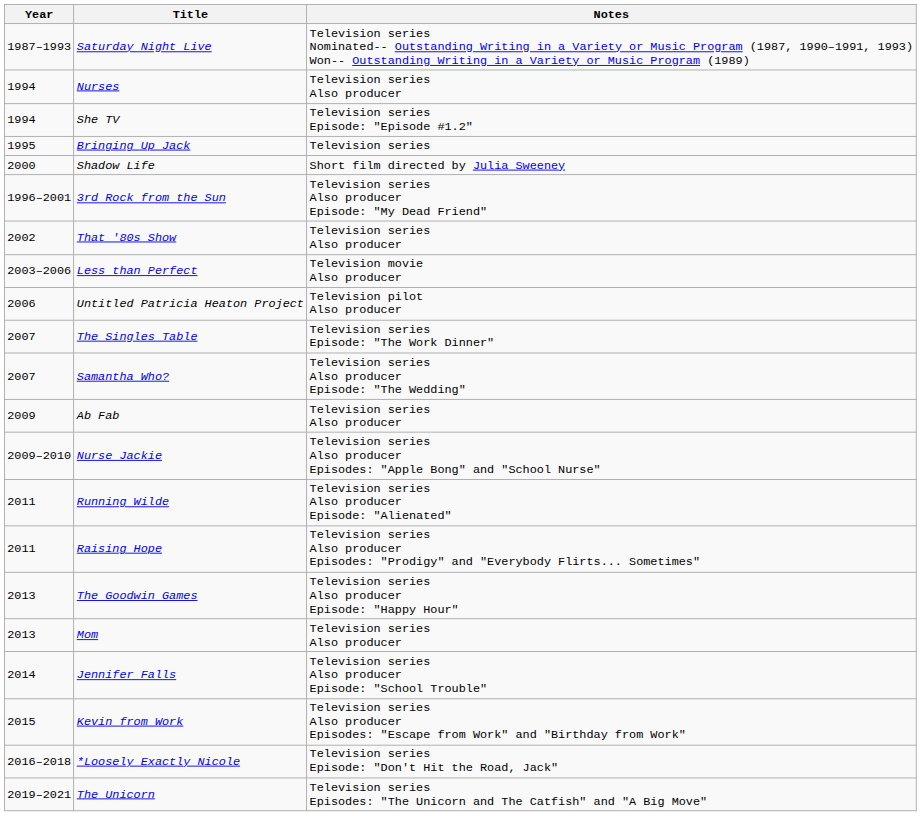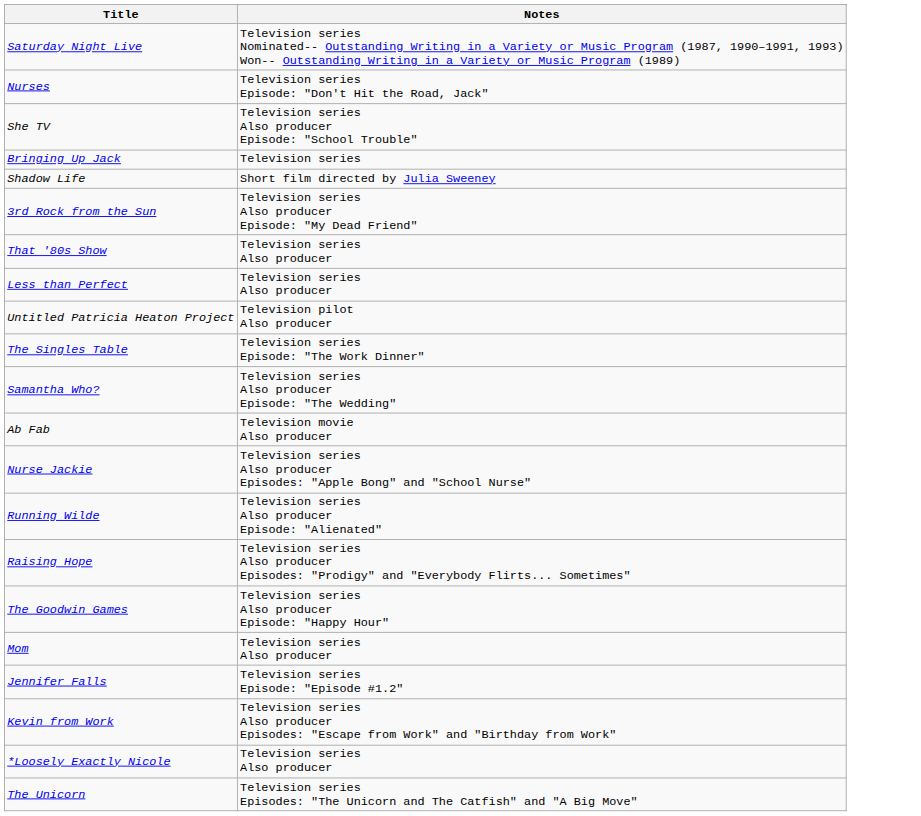 <table class="wikitable">
 <tr>
-<th>Year</th>
 <th>Title</th>
 <th>Notes</th>
 </tr>
 <tr>
-<td>1987–1993</td>
 <td><em><a href='#'>Saturday Night Live</a></em></td>
 <td>Television series<br>Nominated-- <a href='#'>Outstanding Writing in a Variety or Music Program</a> (1987, 1990–1991, 1993)<br>Won-- <a href='#'>Outstanding Writing in a Variety or Music Program</a> (1989)</td>
 </tr>
 <tr>
-<td>1994</td>
 <td><em><a href='#'>Nurses</a></em></td>
-<td>Television series<br>Also producer</td>
+<td>Television series<br>Episode: "Don't Hit the Road, Jack"</td>
 </tr>
 <tr>
-<td>1994</td>
 <td><em>She TV</em></td>
-<td>Television series<br>Episode: "Episode #1.2"</td>
+<td>Television series<br>Also producer<br>Episode:  "School Trouble"</td>
 </tr>
 <tr>
-<td>1995</td>
 <td><em><a href='#'>Bringing Up Jack</a></em></td>
 <td>Television series</td>
 </tr>
 <tr>
-<td>2000</td>
 <td><em>Shadow Life</em></td>
 <td>Short film directed by <a href='#'>Julia Sweeney</a></td>
 </tr>
 <tr>
-<td>1996–2001</td>
 <td><em><a href='#'>3rd Rock from the Sun</a></em></td>
 <td>Television series<br>Also producer<br>Episode: "My Dead Friend"</td>
 </tr>
 <tr>
-<td>2002</td>
 <td><em><a href='#'>That '80s Show</a></em></td>
 <td>Television series<br>Also producer</td>
 </tr>
 <tr>
-<td>2003–2006</td>
 <td><em><a href='#'>Less than Perfect</a></em></td>
-<td>Television movie<br>Also producer</td>
+<td>Television series<br>Also producer</td>
 </tr>
 <tr>
-<td>2006</td>
 <td><em>Untitled Patricia Heaton Project</em></td>
 <td>Television pilot<br>Also producer</td>
 </tr>
 <tr>
-<td>2007</td>
 <td><em><a href='#'>The Singles Table</a></em></td>
 <td>Television series<br>Episode: "The Work Dinner"</td>
 </tr>
 <tr>
-<td>2007</td>
 <td><em><a href='#'>Samantha Who?</a></em></td>
 <td>Television series<br>Also producer<br>Episode: "The Wedding"</td>
 </tr>
 <tr>
-<td>2009</td>
 <td><em>Ab Fab</em></td>
-<td>Television series<br>Also producer</td>
+<td>Television movie<br>Also producer</td>
 </tr>
 <tr>
-<td>2009–2010</td>
 <td><em><a href='#'>Nurse Jackie</a></em></td>
 <td>Television series<br>Also producer<br>Episodes: "Apple Bong" and "School Nurse"</td>
 </tr>
 <tr>
-<td>2011</td>
 <td><em><a href='#'>Running Wilde</a></em></td>
 <td>Television series<br>Also producer<br>Episode: "Alienated"</td>
 </tr>
 <tr>
-<td>2011</td>
 <td><em><a href='#'>Raising Hope</a></em></td>
 <td>Television series<br>Also producer<br>Episodes: "Prodigy" and "Everybody Flirts... Sometimes"</td>
 </tr>
 <tr>
-<td>2013</td>
 <td><em><a href='#'>The Goodwin Games</a></em></td>
 <td>Television series<br>Also producer<br>Episode: "Happy Hour"</td>
 </tr>
 <tr>
-<td>2013</td>
 <td><em><a href='#'>Mom</a></em></td>
 <td>Television series<br>Also producer</td>
 </tr>
 <tr>
-<td>2014</td>
 <td><em><a href='#'>Jennifer Falls</a></em></td>
-<td>Television series<br>Also producer<br>Episode:  "School Trouble"</td>
+<td>Television series<br>Episode: "Episode #1.2"</td>
 </tr>
 <tr>
-<td>2015</td>
 <td><em><a href='#'>Kevin from Work</a></em></td>
 <td>Television series<br>Also producer<br>Episodes: "Escape from Work" and "Birthday from Work"</td>
 </tr>
 <tr>
-<td>2016–2018</td>
 <td><em><a href='#'>*Loosely Exactly Nicole</a></em></td>
-<td>Television series<br>Episode: "Don't Hit the Road, Jack"</td>
+<td>Television series<br>Also producer</td>
 </tr>
 <tr>
-<td>2019–2021</td>
 <td><em><a href='#'>The Unicorn</a></em></td>
 <td>Television series<br>Episodes: "The Unicorn and The Catfish" and "A Big Move"</td>
 </tr>
 </table>
